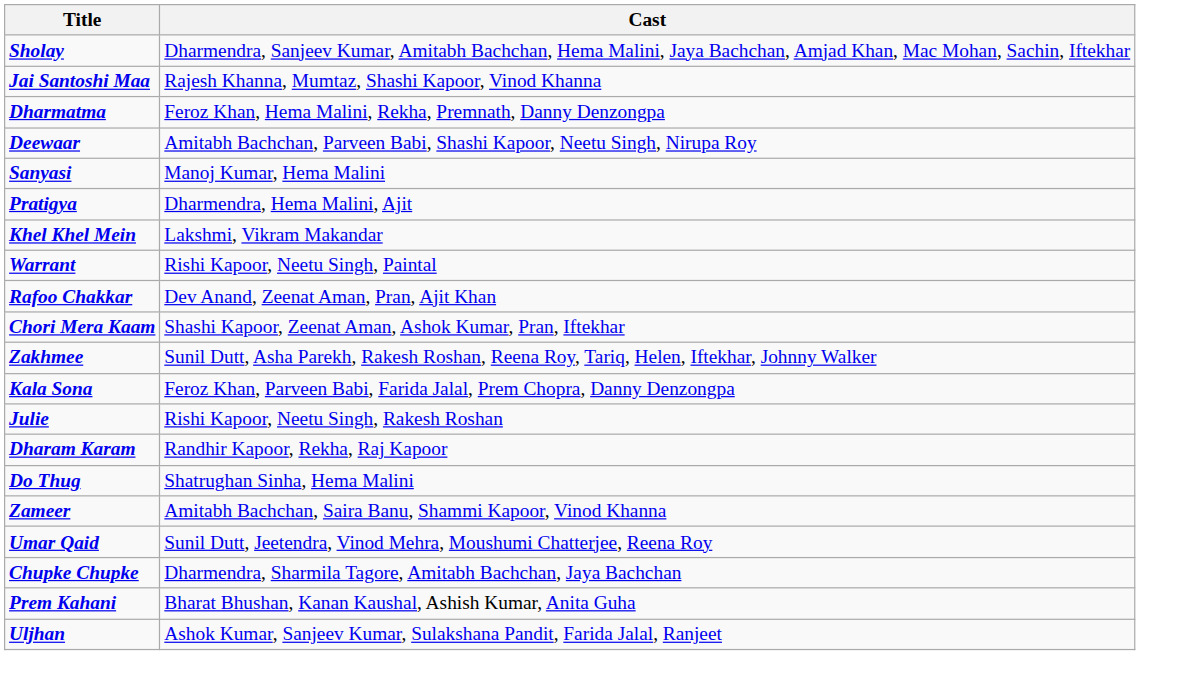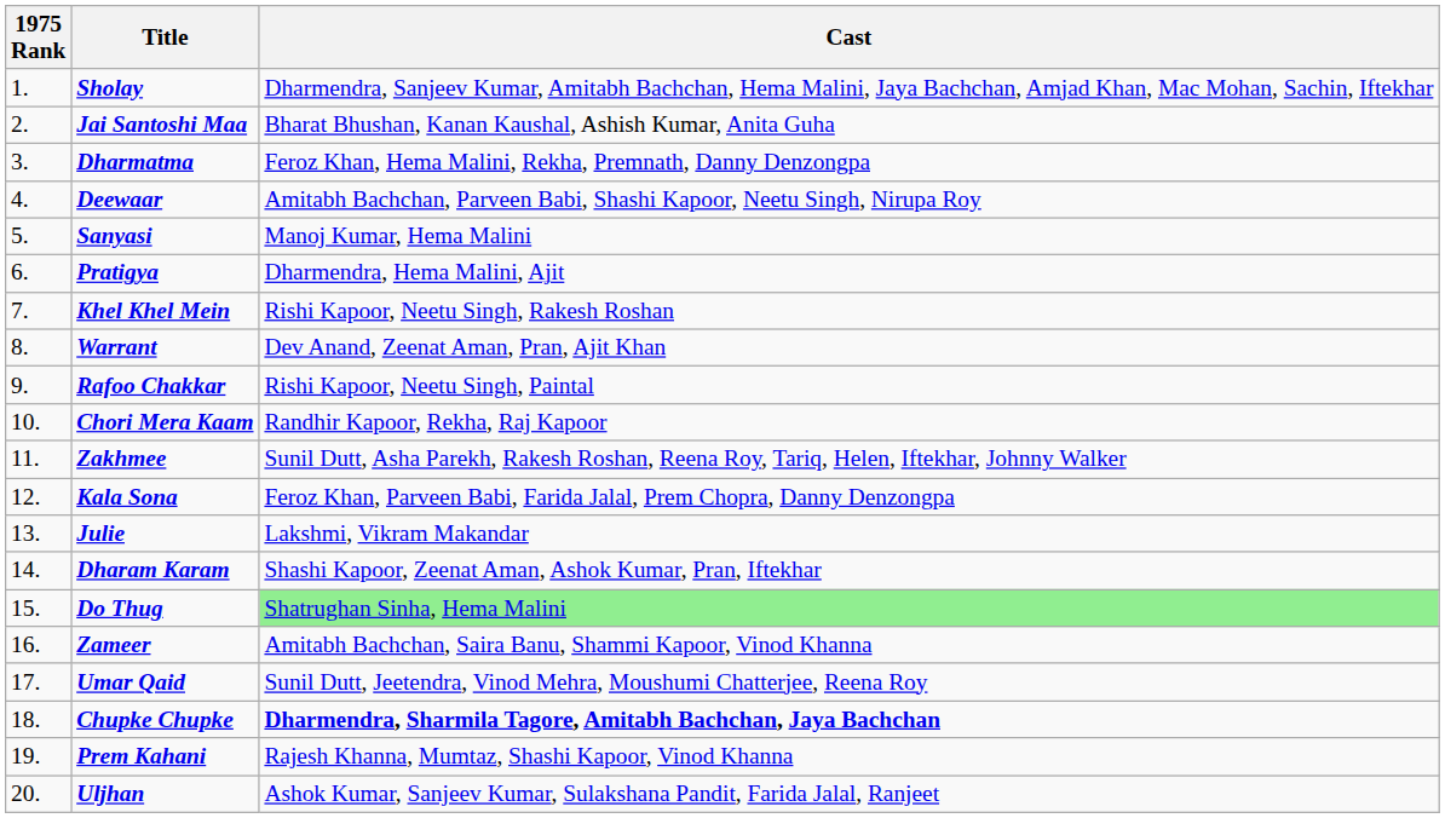 <table class="wikitable">
 <tr>
+<th>1975<br>Rank</th>
 <th>Title</th>
 <th>Cast</th>
 </tr>
 <tr>
+<td>1.</td>
 <td><strong><em><a href='#'>Sholay</a></em></strong></td>
 <td><a href='#'>Dharmendra</a>, <a href='#'>Sanjeev Kumar</a>, <a href='#'>Amitabh Bachchan</a>, <a href='#'>Hema Malini</a>, <a href='#'>Jaya Bachchan</a>, <a href='#'>Amjad Khan</a>, <a href='#'>Mac Mohan</a>, <a href='#'>Sachin</a>, <a href='#'>Iftekhar</a></td>
 </tr>
 <tr>
+<td>2.</td>
 <td><strong><em><a href='#'>Jai Santoshi Maa</a></em></strong></td>
-<td><a href='#'>Rajesh Khanna</a>, <a href='#'>Mumtaz</a>, <a href='#'>Shashi Kapoor</a>, <a href='#'>Vinod Khanna</a></td>
+<td><a href='#'>Bharat Bhushan</a>, <a href='#'>Kanan Kaushal</a>, Ashish Kumar, <a href='#'>Anita Guha</a></td>
 </tr>
 <tr>
+<td>3.</td>
 <td><strong><em><a href='#'>Dharmatma</a></em></strong></td>
 <td><a href='#'>Feroz Khan</a>, <a href='#'>Hema Malini</a>, <a href='#'>Rekha</a>, <a href='#'>Premnath</a>, <a href='#'>Danny Denzongpa</a></td>
 </tr>
 <tr>
+<td>4.</td>
 <td><strong><em><a href='#'>Deewaar</a></em></strong></td>
 <td><a href='#'>Amitabh Bachchan</a>, <a href='#'>Parveen Babi</a>, <a href='#'>Shashi Kapoor</a>, <a href='#'>Neetu Singh</a>, <a href='#'>Nirupa Roy</a></td>
 </tr>
 <tr>
+<td>5.</td>
 <td><strong><em><a href='#'>Sanyasi</a></em></strong></td>
 <td><a href='#'>Manoj Kumar</a>, <a href='#'>Hema Malini</a></td>
 </tr>
 <tr>
+<td>6.</td>
 <td><strong><em><a href='#'>Pratigya</a></em></strong></td>
 <td><a href='#'>Dharmendra</a>, <a href='#'>Hema Malini</a>, <a href='#'>Ajit</a></td>
 </tr>
 <tr>
+<td>7.</td>
 <td><strong><em><a href='#'>Khel Khel Mein</a></em></strong></td>
-<td><a href='#'>Lakshmi</a>, <a href='#'>Vikram Makandar</a></td>
+<td><a href='#'>Rishi Kapoor</a>, <a href='#'>Neetu Singh</a>, <a href='#'>Rakesh Roshan</a></td>
 </tr>
 <tr>
+<td>8.</td>
 <td><strong><em><a href='#'>Warrant</a></em></strong></td>
+<td><a href='#'>Dev Anand</a>, <a href='#'>Zeenat Aman</a>, <a href='#'>Pran</a>, <a href='#'>Ajit Khan</a></td>
+</tr>
+<tr>
+<td>9.</td>
+<td><strong><em><a href='#'>Rafoo Chakkar</a></em></strong></td>
 <td><a href='#'>Rishi Kapoor</a>, <a href='#'>Neetu Singh</a>, <a href='#'>Paintal</a></td>
 </tr>
 <tr>
-<td><strong><em><a href='#'>Rafoo Chakkar</a></em></strong></td>
-<td><a href='#'>Dev Anand</a>, <a href='#'>Zeenat Aman</a>, <a href='#'>Pran</a>, <a href='#'>Ajit Khan</a></td>
+<td>10.</td>
+<td><strong><em><a href='#'>Chori Mera Kaam</a></em></strong></td>
+<td><a href='#'>Randhir Kapoor</a>, <a href='#'>Rekha</a>, <a href='#'>Raj Kapoor</a></td>
 </tr>
 <tr>
-<td><strong><em><a href='#'>Chori Mera Kaam</a></em></strong></td>
-<td><a href='#'>Shashi Kapoor</a>, <a href='#'>Zeenat Aman</a>, <a href='#'>Ashok Kumar</a>, <a href='#'>Pran</a>, <a href='#'>Iftekhar</a></td>
-</tr>
-<tr>
+<td>11.</td>
 <td><strong><em><a href='#'>Zakhmee</a></em></strong></td>
 <td><a href='#'>Sunil Dutt</a>, <a href='#'>Asha Parekh</a>, <a href='#'>Rakesh Roshan</a>, <a href='#'>Reena Roy</a>, <a href='#'>Tariq</a>, <a href='#'>Helen</a>, <a href='#'>Iftekhar</a>, <a href='#'>Johnny Walker</a></td>
 </tr>
 <tr>
+<td>12.</td>
 <td><strong><em><a href='#'>Kala Sona</a></em></strong></td>
 <td><a href='#'>Feroz Khan</a>, <a href='#'>Parveen Babi</a>, <a href='#'>Farida Jalal</a>, <a href='#'>Prem Chopra</a>, <a href='#'>Danny Denzongpa</a></td>
 </tr>
 <tr>
+<td>13.</td>
 <td><strong><em><a href='#'>Julie</a></em></strong></td>
-<td><a href='#'>Rishi Kapoor</a>, <a href='#'>Neetu Singh</a>, <a href='#'>Rakesh Roshan</a></td>
+<td><a href='#'>Lakshmi</a>, <a href='#'>Vikram Makandar</a></td>
 </tr>
 <tr>
+<td>14.</td>
 <td><strong><em><a href='#'>Dharam Karam</a></em></strong></td>
-<td><a href='#'>Randhir Kapoor</a>, <a href='#'>Rekha</a>, <a href='#'>Raj Kapoor</a></td>
+<td><a href='#'>Shashi Kapoor</a>, <a href='#'>Zeenat Aman</a>, <a href='#'>Ashok Kumar</a>, <a href='#'>Pran</a>, <a href='#'>Iftekhar</a></td>
 </tr>
 <tr>
+<td>15.</td>
 <td><strong><em><a href='#'>Do Thug</a></em></strong></td>
-<td><a href='#'>Shatrughan Sinha</a>, <a href='#'>Hema Malini</a></td>
+<td style="background: lightgreen;"><a href='#'>Shatrughan Sinha</a>, <a href='#'>Hema Malini</a></td>
 </tr>
 <tr>
+<td>16.</td>
 <td><strong><em><a href='#'>Zameer</a></em></strong></td>
 <td><a href='#'>Amitabh Bachchan</a>, <a href='#'>Saira Banu</a>, <a href='#'>Shammi Kapoor</a>, <a href='#'>Vinod Khanna</a></td>
 </tr>
 <tr>
+<td>17.</td>
 <td><strong><em><a href='#'>Umar Qaid</a></em></strong></td>
 <td><a href='#'>Sunil Dutt</a>, <a href='#'>Jeetendra</a>, <a href='#'>Vinod Mehra</a>, <a href='#'>Moushumi Chatterjee</a>, <a href='#'>Reena Roy</a></td>
 </tr>
 <tr>
+<td>18.</td>
 <td><strong><em><a href='#'>Chupke Chupke</a></em></strong></td>
-<td><a href='#'>Dharmendra</a>, <a href='#'>Sharmila Tagore</a>, <a href='#'>Amitabh Bachchan</a>, <a href='#'>Jaya Bachchan</a></td>
+<td><strong><a href='#'>Dharmendra</a>, <a href='#'>Sharmila Tagore</a>, <a href='#'>Amitabh Bachchan</a>, <a href='#'>Jaya Bachchan</a></strong></td>
 </tr>
 <tr>
+<td>19.</td>
 <td><strong><em><a href='#'>Prem Kahani</a></em></strong></td>
-<td><a href='#'>Bharat Bhushan</a>, <a href='#'>Kanan Kaushal</a>, Ashish Kumar, <a href='#'>Anita Guha</a></td>
+<td><a href='#'>Rajesh Khanna</a>, <a href='#'>Mumtaz</a>, <a href='#'>Shashi Kapoor</a>, <a href='#'>Vinod Khanna</a></td>
 </tr>
 <tr>
+<td>20.</td>
 <td><strong><em><a href='#'>Uljhan</a></em></strong></td>
 <td><a href='#'>Ashok Kumar</a>, <a href='#'>Sanjeev Kumar</a>, <a href='#'>Sulakshana Pandit</a>, <a href='#'>Farida Jalal</a>, <a href='#'>Ranjeet</a></td>
 </tr>
 </table>
